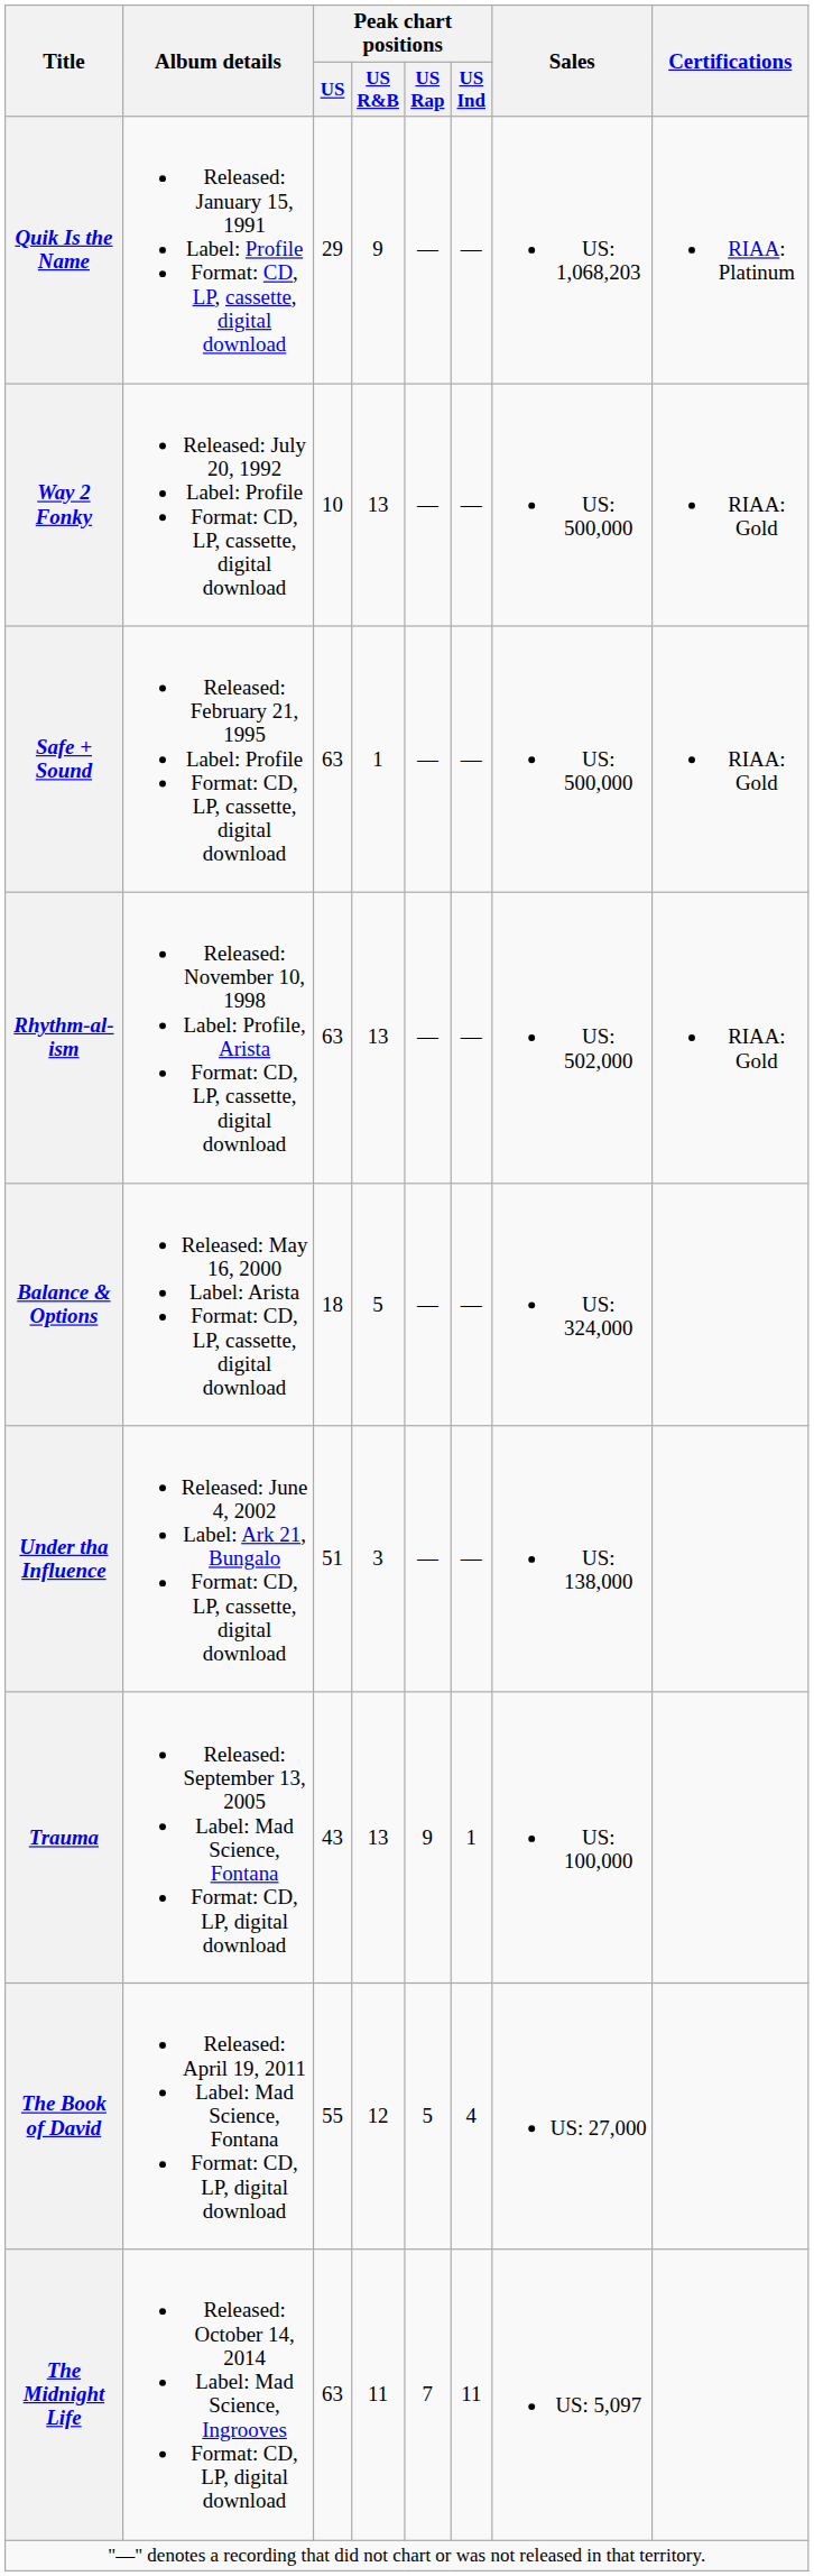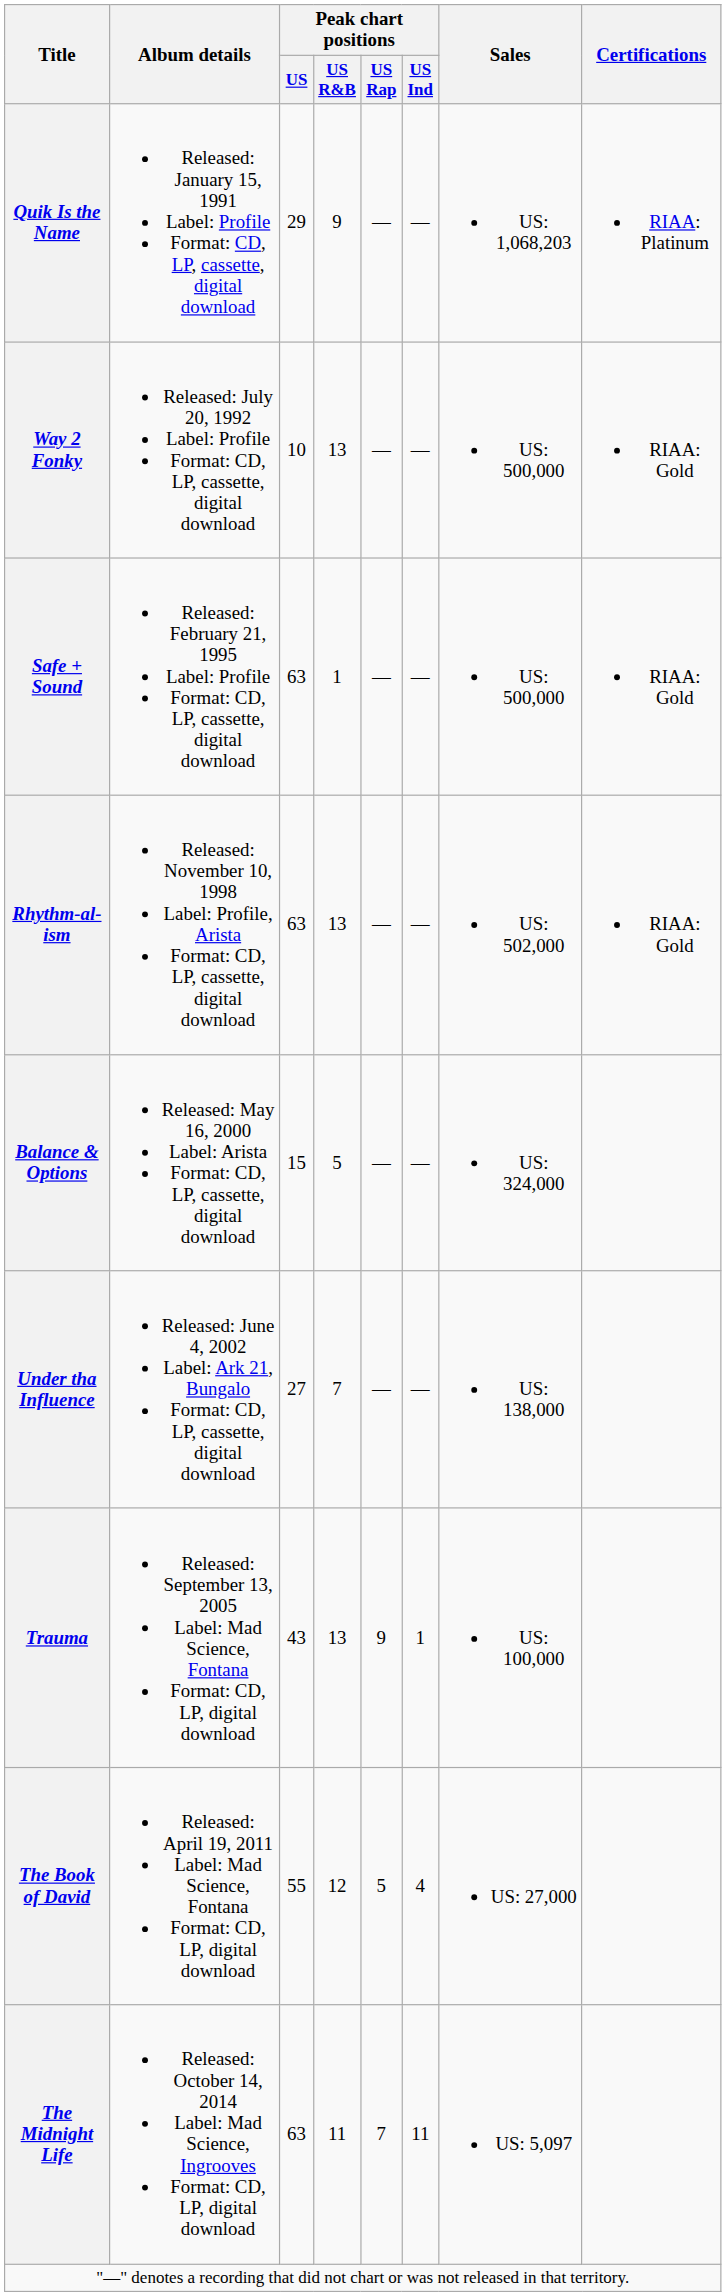 <table class="wikitable plainrowheaders" style="text-align:center;">
 <tr>
 <th scope="col" rowspan="2" style="width:12em;">Title</th>
 <th scope="col" rowspan="2" style="width:20em;">Album details</th>
 <th scope="col" colspan="4">Peak chart positions</th>
 <th scope="col" rowspan="2" style="width:11em;">Sales</th>
 <th scope="col" rowspan="2" style="width:12em;"><a href='#'>Certifications</a></th>
 </tr>
 <tr>
 <th scope="col" style="width:3em;font-size:90%;"><a href='#'>US</a><br></th>
 <th scope="col" style="width:3em;font-size:90%;"><a href='#'>US<br>R&B</a><br></th>
 <th scope="col" style="width:3em;font-size:90%;"><a href='#'>US <br> Rap</a><br></th>
 <th scope="col" style="width:3em;font-size:90%;"><a href='#'>US<br>Ind</a><br></th>
 </tr>
 <tr>
 <th scope="row"><em><a href='#'>Quik Is the Name</a></em></th>
 <td><br><ul><li>Released: January 15, 1991</li><li>Label: <a href='#'>Profile</a></li><li>Format: <a href='#'>CD</a>, <a href='#'>LP</a>, <a href='#'>cassette</a>, <a href='#'>digital download</a></li></ul></td>
 <td>29</td>
 <td>9</td>
 <td>—</td>
 <td>—</td>
 <td><br><ul><li>US: 1,068,203</li></ul></td>
 <td><br><ul><li><a href='#'>RIAA</a>: Platinum</li></ul></td>
 </tr>
 <tr>
 <th scope="row"><em><a href='#'>Way 2 Fonky</a></em></th>
 <td><br><ul><li>Released: July 20, 1992</li><li>Label: Profile</li><li>Format: CD, LP, cassette, digital download</li></ul></td>
 <td>10</td>
 <td>13</td>
 <td>—</td>
 <td>—</td>
 <td><br><ul><li>US: 500,000</li></ul></td>
 <td><br><ul><li>RIAA: Gold</li></ul></td>
 </tr>
 <tr>
 <th scope="row"><em><a href='#'>Safe + Sound</a></em></th>
 <td><br><ul><li>Released: February 21, 1995</li><li>Label: Profile</li><li>Format: CD, LP, cassette, digital download</li></ul></td>
 <td>63</td>
 <td>1</td>
 <td>—</td>
 <td>—</td>
 <td><br><ul><li>US: 500,000</li></ul></td>
 <td><br><ul><li>RIAA: Gold</li></ul></td>
 </tr>
 <tr>
 <th scope="row"><em><a href='#'>Rhythm-al-ism</a></em></th>
 <td><br><ul><li>Released: November 10, 1998</li><li>Label: Profile, <a href='#'>Arista</a></li><li>Format: CD, LP, cassette, digital download</li></ul></td>
 <td>63</td>
 <td>13</td>
 <td>—</td>
 <td>—</td>
 <td><br><ul><li>US: 502,000</li></ul></td>
 <td><br><ul><li>RIAA: Gold</li></ul></td>
 </tr>
 <tr>
 <th scope="row"><em><a href='#'>Balance & Options</a></em></th>
 <td><br><ul><li>Released: May 16, 2000</li><li>Label: Arista</li><li>Format: CD, LP, cassette, digital download</li></ul></td>
-<td>18</td>
+<td>15</td>
 <td>5</td>
 <td>—</td>
 <td>—</td>
 <td><br><ul><li>US: 324,000</li></ul></td>
 <td></td>
 </tr>
 <tr>
 <th scope="row"><em><a href='#'>Under tha Influence</a></em></th>
 <td><br><ul><li>Released: June 4, 2002</li><li>Label: <a href='#'>Ark 21</a>, <a href='#'>Bungalo</a></li><li>Format: CD, LP, cassette, digital download</li></ul></td>
-<td>51</td>
-<td>3</td>
+<td>27</td>
+<td>7</td>
 <td>—</td>
 <td>—</td>
 <td><br><ul><li>US: 138,000</li></ul></td>
 <td></td>
 </tr>
 <tr>
 <th scope="row"><em><a href='#'>Trauma</a></em></th>
 <td><br><ul><li>Released: September 13, 2005</li><li>Label: Mad Science, <a href='#'>Fontana</a></li><li>Format: CD, LP, digital download</li></ul></td>
 <td>43</td>
 <td>13</td>
 <td>9</td>
 <td>1</td>
 <td><br><ul><li>US: 100,000</li></ul></td>
 <td></td>
 </tr>
 <tr>
 <th scope="row"><em><a href='#'>The Book of David</a></em></th>
 <td><br><ul><li>Released: April 19, 2011</li><li>Label: Mad Science, Fontana</li><li>Format: CD, LP, digital download</li></ul></td>
 <td>55</td>
 <td>12</td>
 <td>5</td>
 <td>4</td>
 <td><br><ul><li>US: 27,000</li></ul></td>
 <td></td>
 </tr>
 <tr>
 <th scope="row"><em><a href='#'>The Midnight Life</a></em></th>
 <td><br><ul><li>Released: October 14, 2014</li><li>Label: Mad Science, <a href='#'>Ingrooves</a></li><li>Format: CD, LP, digital download</li></ul></td>
 <td>63</td>
 <td>11</td>
 <td>7</td>
 <td>11</td>
 <td><br><ul><li>US: 5,097</li></ul></td>
 <td></td>
 </tr>
 <tr>
 <td colspan="15" style="font-size:90%">"—" denotes a recording that did not chart or was not released in that territory.</td>
 </tr>
 </table>
